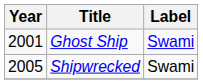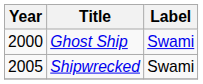 <table class="wikitable">
 <tr>
 <th>Year</th>
 <th>Title</th>
 <th>Label</th>
 </tr>
 <tr>
-<td>2001</td>
+<td>2000</td>
 <td><em><a href='#'>Ghost Ship</a></em></td>
 <td><a href='#'>Swami</a></td>
 </tr>
 <tr>
 <td>2005</td>
 <td><em><a href='#'>Shipwrecked</a></em></td>
 <td>Swami</td>
 </tr>
 <tr>
 </tr>
 </table>
